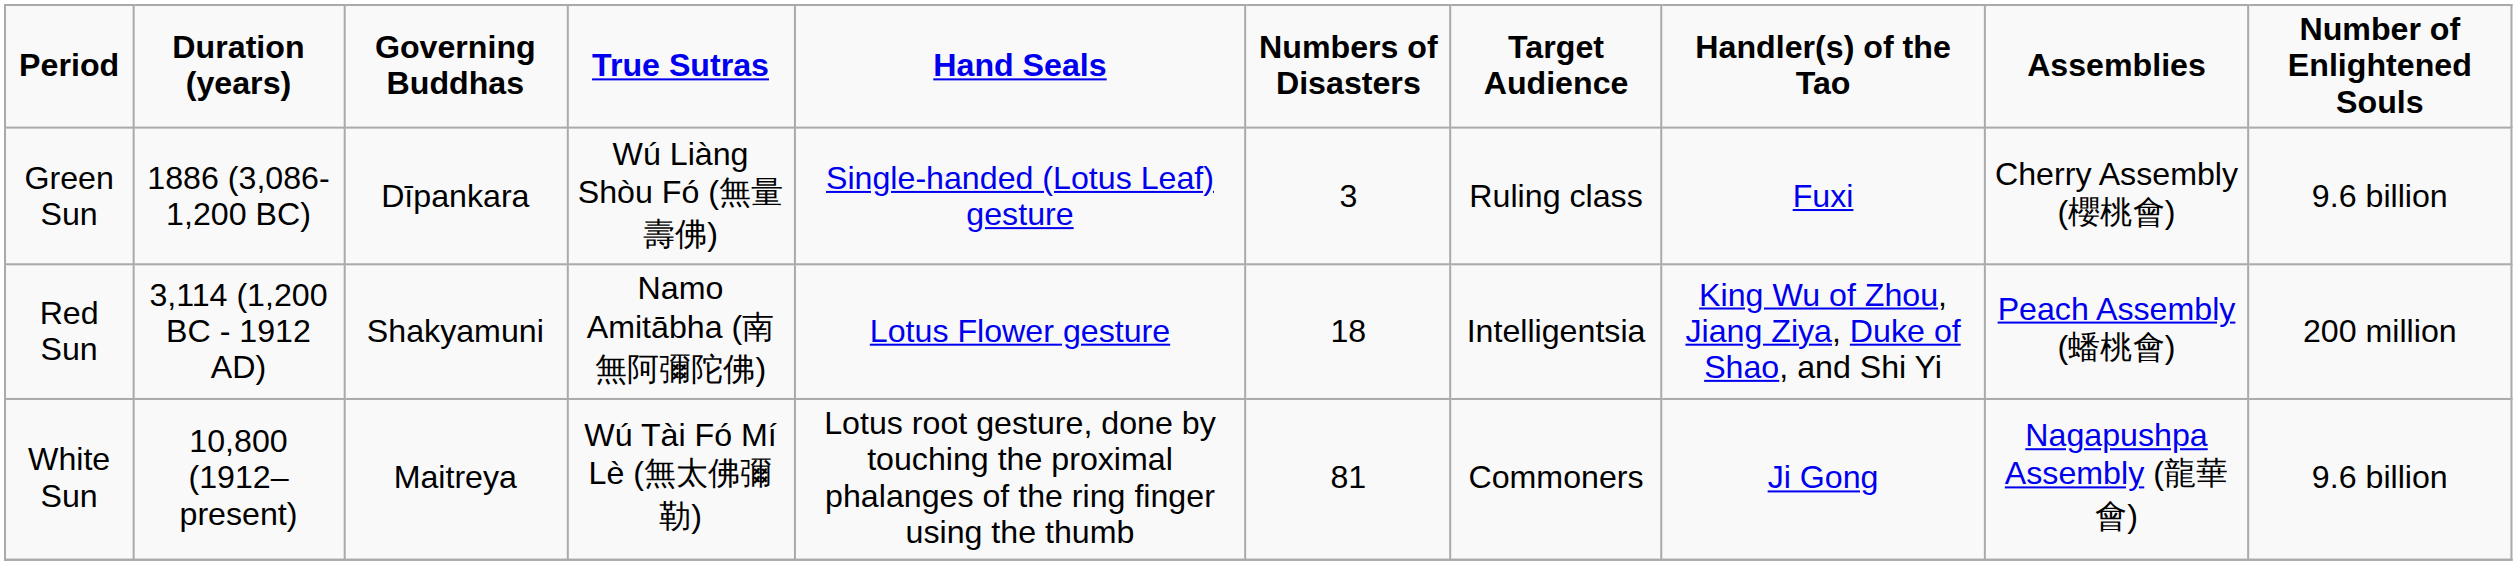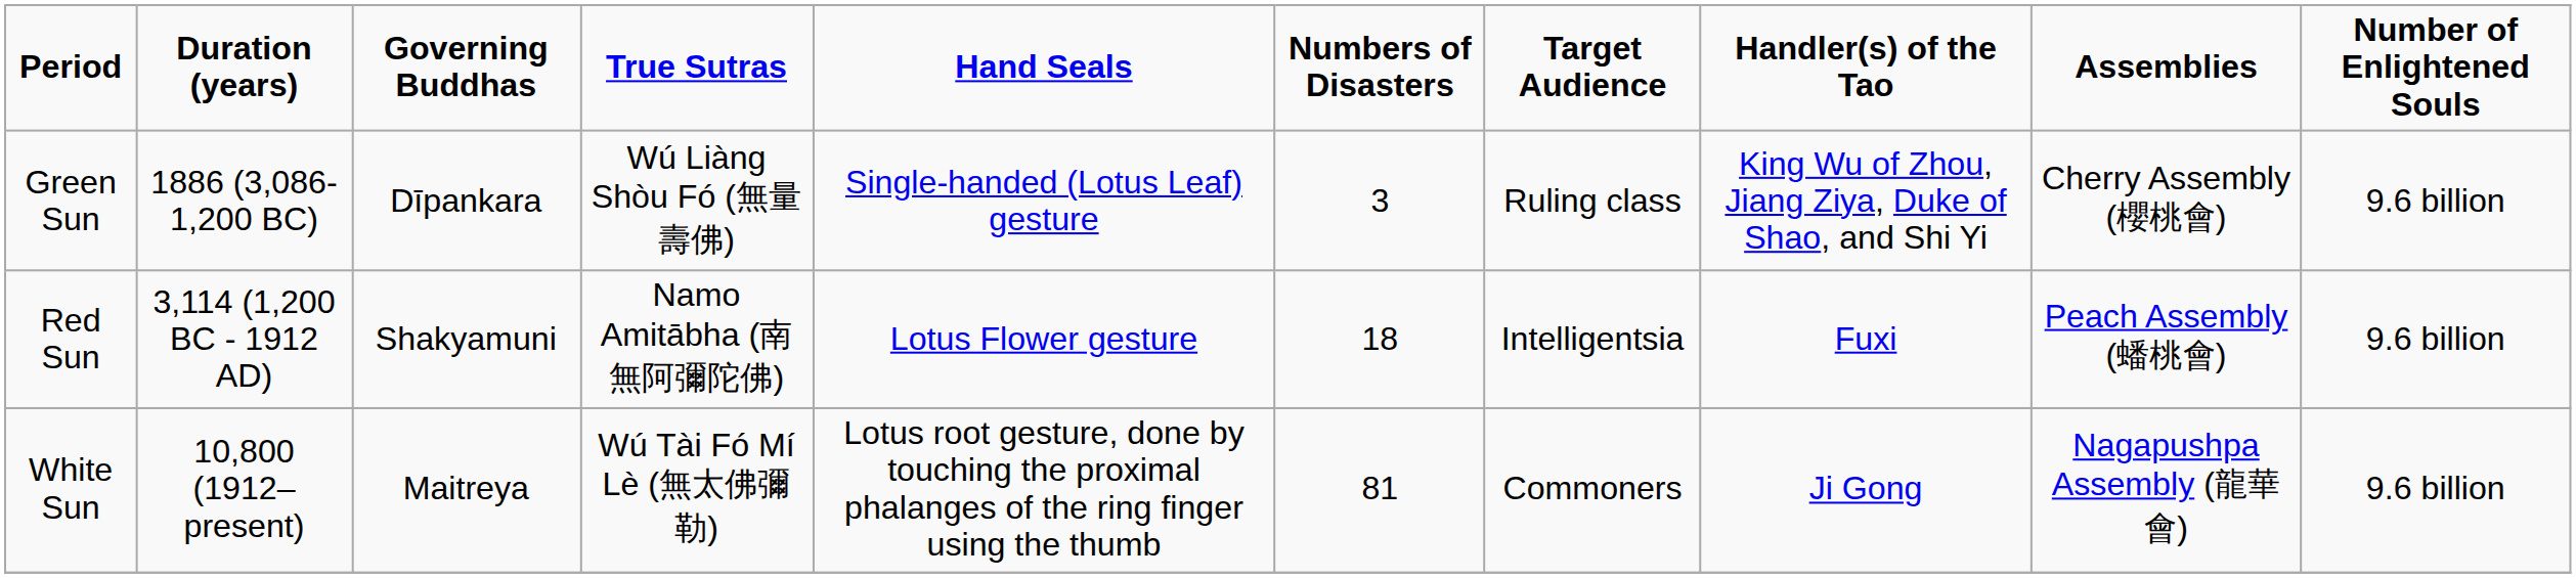 <table class="wikitable" style="text-align:center">
 <tr>
 <td><strong>Period</strong></td>
 <td><strong>Duration (years)</strong></td>
 <td><strong>Governing Buddhas</strong></td>
 <td><strong><a href='#'>True Sutras</a></strong></td>
 <td><strong><a href='#'>Hand Seals</a></strong></td>
 <td><strong>Numbers of Disasters</strong></td>
 <td><strong>Target Audience</strong></td>
 <td><strong>Handler(s) of the Tao</strong></td>
 <td><strong>Assemblies</strong></td>
 <td><strong>Number of Enlightened  Souls</strong></td>
 </tr>
 <tr>
 <td>Green Sun</td>
 <td>1886 (3,086-1,200 BC)</td>
 <td>Dīpankara</td>
 <td>Wú Liàng Shòu Fó (無量壽佛)</td>
 <td><a href='#'>Single-handed (Lotus Leaf) gesture</a></td>
 <td>3</td>
 <td>Ruling class</td>
-<td><a href='#'>Fuxi</a></td>
+<td><a href='#'>King Wu of Zhou</a>, <a href='#'>Jiang Ziya</a>, <a href='#'>Duke of Shao</a>, and Shi Yi</td>
 <td>Cherry Assembly  (櫻桃會)</td>
 <td>9.6 billion</td>
 </tr>
 <tr>
 <td>Red Sun</td>
 <td>3,114 (1,200 BC - 1912 AD)</td>
 <td>Shakyamuni</td>
 <td>Namo Amitābha (南無阿彌陀佛)</td>
 <td><a href='#'>Lotus Flower gesture</a></td>
 <td>18</td>
 <td>Intelligentsia</td>
-<td><a href='#'>King Wu of Zhou</a>, <a href='#'>Jiang Ziya</a>, <a href='#'>Duke of Shao</a>, and Shi Yi</td>
+<td><a href='#'>Fuxi</a></td>
 <td><a href='#'>Peach Assembly</a>  (蟠桃會)</td>
-<td>200 million</td>
+<td>9.6 billion</td>
 </tr>
 <tr>
 <td>White Sun</td>
 <td>10,800 (1912–present)</td>
 <td>Maitreya</td>
 <td>Wú Tài Fó Mí Lè (無太佛彌勒)</td>
 <td>Lotus root gesture, done by touching the proximal phalanges of the ring finger using the thumb</td>
 <td>81</td>
 <td>Commoners</td>
 <td><a href='#'>Ji Gong</a></td>
 <td><a href='#'>Nagapushpa Assembly</a> (龍華會)</td>
 <td>9.6 billion</td>
 </tr>
 <tr>
 </tr>
 </table>
